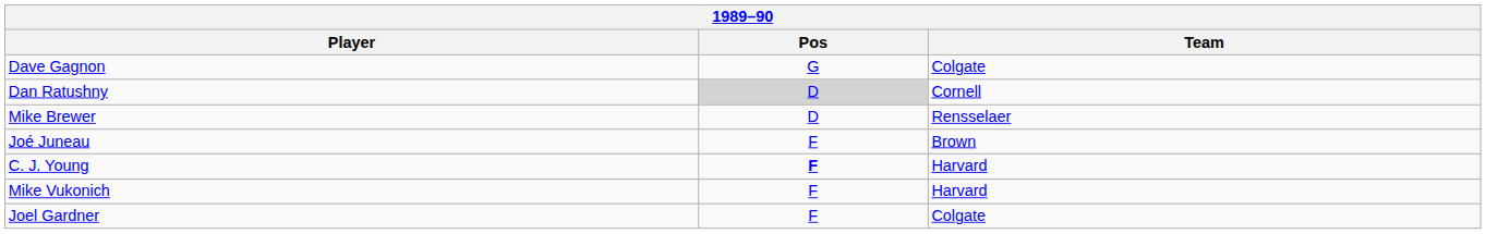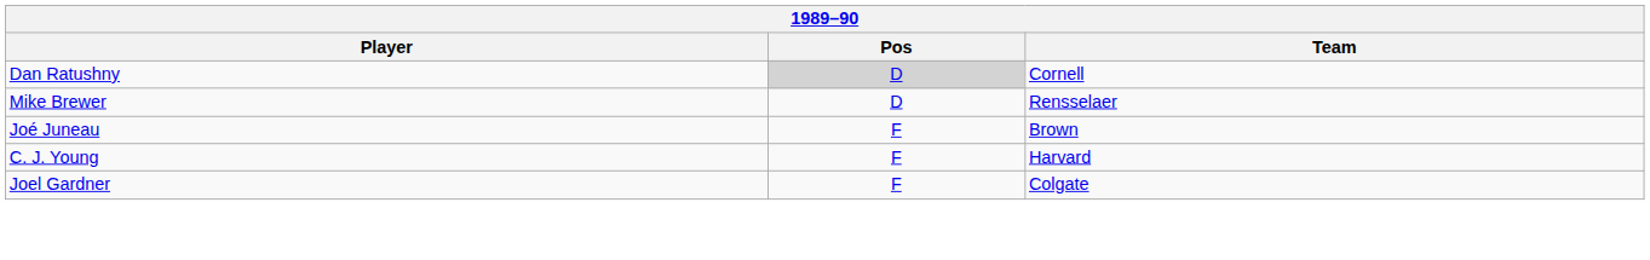 <table class="wikitable" width=95%>
 <tr>
 <th colspan=3><a href='#'>1989–90</a></th>
 </tr>
 <tr>
 <th>Player</th>
 <th>Pos</th>
 <th>Team</th>
-</tr>
-<tr>
-<td><a href='#'>Dave Gagnon</a></td>
-<td align=center><a href='#'>G</a></td>
-<td><a href='#'>Colgate</a></td>
 </tr>
 <tr>
 <td><a href='#'>Dan Ratushny</a></td>
 <td align=center style="background: lightgrey;"><a href='#'>D</a></td>
 <td><a href='#'>Cornell</a></td>
 </tr>
 <tr>
 <td><a href='#'>Mike Brewer</a></td>
 <td align=center><a href='#'>D</a></td>
 <td><a href='#'>Rensselaer</a></td>
 </tr>
 <tr>
 <td><a href='#'>Joé Juneau</a></td>
 <td align=center><a href='#'>F</a></td>
 <td><a href='#'>Brown</a></td>
 </tr>
 <tr>
 <td><a href='#'>C. J. Young</a></td>
-<td align=center><strong><a href='#'>F</a></strong></td>
-<td><a href='#'>Harvard</a></td>
-</tr>
-<tr>
-<td><a href='#'>Mike Vukonich</a></td>
 <td align=center><a href='#'>F</a></td>
 <td><a href='#'>Harvard</a></td>
 </tr>
 <tr>
 <td><a href='#'>Joel Gardner</a></td>
 <td align=center><a href='#'>F</a></td>
 <td><a href='#'>Colgate</a></td>
 </tr>
 </table>
